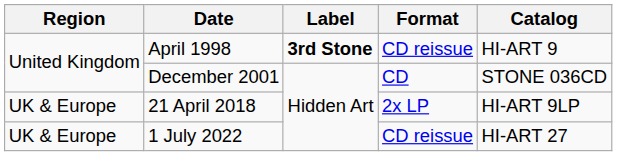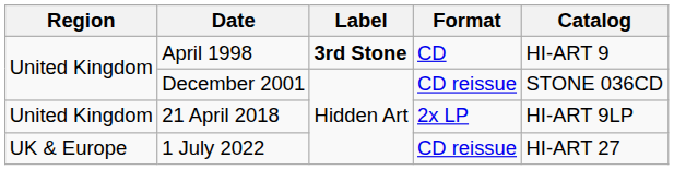 <table class="wikitable">
 <tr>
 <th>Region</th>
 <th>Date</th>
 <th>Label</th>
 <th>Format</th>
 <th>Catalog</th>
 </tr>
 <tr>
 <td rowspan="2">United Kingdom</td>
 <td>April 1998</td>
 <td><strong>3rd Stone</strong></td>
-<td><a href='#'>CD reissue</a></td>
+<td><a href='#'>CD</a></td>
 <td>HI-ART 9</td>
 </tr>
 <tr>
 <td>December 2001</td>
 <td rowspan="3">Hidden Art</td>
-<td><a href='#'>CD</a></td>
+<td><a href='#'>CD reissue</a></td>
 <td>STONE 036CD</td>
 </tr>
 <tr>
-<td>UK & Europe</td>
+<td>United Kingdom</td>
 <td>21 April 2018</td>
 <td><a href='#'>2x LP</a></td>
 <td>HI-ART 9LP</td>
 </tr>
 <tr>
 <td>UK & Europe</td>
 <td>1 July 2022</td>
 <td><a href='#'>CD reissue</a></td>
 <td>HI-ART 27</td>
 </tr>
 </table>
